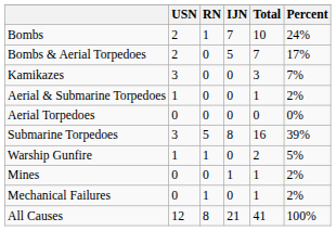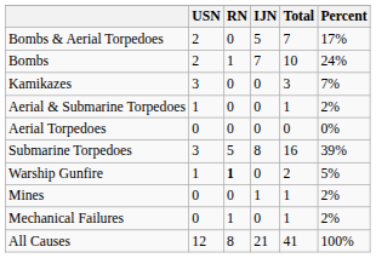 <table class="wikitable">
 <tr>
 </tr>
 <tr>
 <th></th>
 <th>USN</th>
 <th>RN</th>
 <th>IJN</th>
 <th>Total</th>
 <th>Percent</th>
 </tr>
 <tr>
+<td>Bombs & Aerial Torpedoes</td>
+<td>2</td>
+<td>0</td>
+<td>5</td>
+<td>7</td>
+<td>17%</td>
+</tr>
+<tr>
 <td>Bombs</td>
 <td>2</td>
 <td>1</td>
 <td>7</td>
 <td>10</td>
 <td>24%</td>
-</tr>
-<tr>
-<td>Bombs & Aerial Torpedoes</td>
-<td>2</td>
-<td>0</td>
-<td>5</td>
-<td>7</td>
-<td>17%</td>
 </tr>
 <tr>
 <td>Kamikazes</td>
 <td>3</td>
 <td>0</td>
 <td>0</td>
 <td>3</td>
 <td>7%</td>
 </tr>
 <tr>
 <td>Aerial & Submarine Torpedoes</td>
 <td>1</td>
 <td>0</td>
 <td>0</td>
 <td>1</td>
 <td>2%</td>
 </tr>
 <tr>
 <td>Aerial Torpedoes</td>
 <td>0</td>
 <td>0</td>
 <td>0</td>
 <td>0</td>
 <td>0%</td>
 </tr>
 <tr>
 <td>Submarine Torpedoes</td>
 <td>3</td>
 <td>5</td>
 <td>8</td>
 <td>16</td>
 <td>39%</td>
 </tr>
 <tr>
 <td>Warship Gunfire</td>
 <td>1</td>
-<td>1</td>
+<td><strong>1</strong></td>
 <td>0</td>
 <td>2</td>
 <td>5%</td>
 </tr>
 <tr>
 <td>Mines</td>
 <td>0</td>
 <td>0</td>
 <td>1</td>
 <td>1</td>
 <td>2%</td>
 </tr>
 <tr>
 <td>Mechanical Failures</td>
 <td>0</td>
 <td>1</td>
 <td>0</td>
 <td>1</td>
 <td>2%</td>
 </tr>
 <tr>
 <td>All Causes</td>
 <td>12</td>
 <td>8</td>
 <td>21</td>
 <td>41</td>
 <td>100%</td>
 </tr>
 </table>
